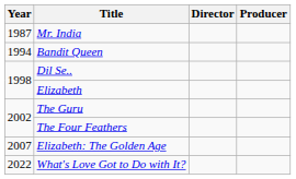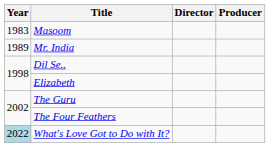 <table class="wikitable">
 <tr>
 <th>Year</th>
 <th>Title</th>
 <th>Director</th>
 <th>Producer</th>
 </tr>
 <tr>
-<td>1987</td>
-<td><em><a href='#'>Mr. India</a></em></td>
+<td>1983</td>
+<td><em><a href='#'>Masoom</a></em></td>
 <td></td>
 <td></td>
 </tr>
 <tr>
-<td>1994</td>
-<td><em><a href='#'>Bandit Queen</a></em></td>
+<td>1989</td>
+<td><em><a href='#'>Mr. India</a></em></td>
 <td></td>
 <td></td>
 </tr>
 <tr>
 <td rowspan="2">1998</td>
 <td><em><a href='#'>Dil Se..</a></em></td>
 <td></td>
 <td></td>
 </tr>
 <tr>
 <td><em><a href='#'>Elizabeth</a></em></td>
 <td></td>
 <td></td>
 </tr>
 <tr>
 <td rowspan="2">2002</td>
 <td><em><a href='#'>The Guru</a></em></td>
 <td></td>
 <td></td>
 </tr>
 <tr>
 <td><em><a href='#'>The Four Feathers</a></em></td>
 <td></td>
 <td></td>
 </tr>
 <tr>
-<td>2007</td>
-<td><em><a href='#'>Elizabeth: The Golden Age</a></em></td>
-<td></td>
-<td></td>
-</tr>
-<tr>
-<td>2022</td>
+<td style="background: lightblue;">2022</td>
 <td><em><a href='#'>What's Love Got to Do with It?</a></em></td>
 <td></td>
 <td></td>
 </tr>
 </table>
